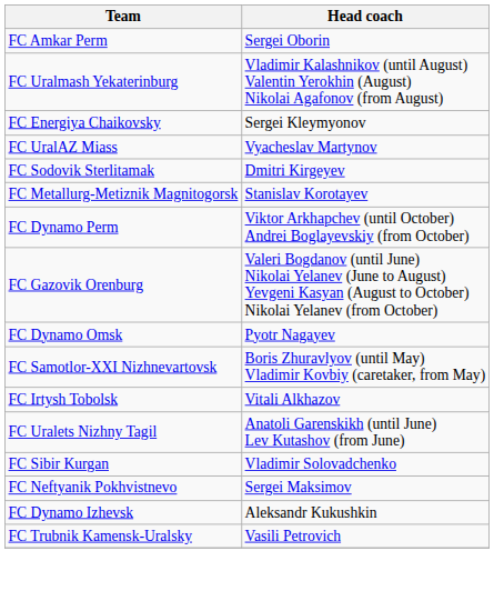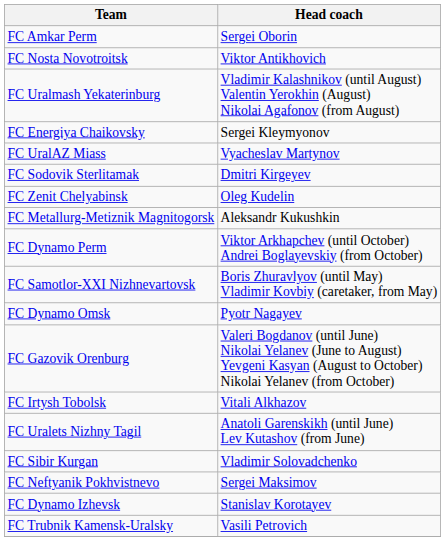 <table class="wikitable">
 <tr>
 <th>Team</th>
 <th>Head coach</th>
 </tr>
 <tr>
 <td><a href='#'>FC Amkar Perm</a></td>
 <td><a href='#'>Sergei Oborin</a></td>
+</tr>
+<tr>
+<td><a href='#'>FC Nosta Novotroitsk</a></td>
+<td><a href='#'>Viktor Antikhovich</a></td>
 </tr>
 <tr>
 <td><a href='#'>FC Uralmash Yekaterinburg</a></td>
 <td><a href='#'>Vladimir Kalashnikov</a> (until August)<br><a href='#'>Valentin Yerokhin</a> (August)<br><a href='#'>Nikolai Agafonov</a> (from August)</td>
 </tr>
 <tr>
 <td><a href='#'>FC Energiya Chaikovsky</a></td>
 <td>Sergei Kleymyonov</td>
 </tr>
 <tr>
 <td><a href='#'>FC UralAZ Miass</a></td>
 <td><a href='#'>Vyacheslav Martynov</a></td>
 </tr>
 <tr>
 <td><a href='#'>FC Sodovik Sterlitamak</a></td>
 <td><a href='#'>Dmitri Kirgeyev</a></td>
 </tr>
 <tr>
+<td><a href='#'>FC Zenit Chelyabinsk</a></td>
+<td><a href='#'>Oleg Kudelin</a></td>
+</tr>
+<tr>
 <td><a href='#'>FC Metallurg-Metiznik Magnitogorsk</a></td>
-<td><a href='#'>Stanislav Korotayev</a></td>
+<td>Aleksandr Kukushkin</td>
 </tr>
 <tr>
 <td><a href='#'>FC Dynamo Perm</a></td>
 <td><a href='#'>Viktor Arkhapchev</a> (until October)<br><a href='#'>Andrei Boglayevskiy</a> (from October)</td>
 </tr>
 <tr>
-<td><a href='#'>FC Gazovik Orenburg</a></td>
-<td><a href='#'>Valeri Bogdanov</a> (until June)<br><a href='#'>Nikolai Yelanev</a> (June to August)<br><a href='#'>Yevgeni Kasyan</a> (August to October)<br>Nikolai Yelanev (from October)</td>
+<td><a href='#'>FC Samotlor-XXI Nizhnevartovsk</a></td>
+<td><a href='#'>Boris Zhuravlyov</a> (until May)<br><a href='#'>Vladimir Kovbiy</a> (caretaker, from May)</td>
 </tr>
 <tr>
 <td><a href='#'>FC Dynamo Omsk</a></td>
 <td><a href='#'>Pyotr Nagayev</a></td>
 </tr>
 <tr>
-<td><a href='#'>FC Samotlor-XXI Nizhnevartovsk</a></td>
-<td><a href='#'>Boris Zhuravlyov</a> (until May)<br><a href='#'>Vladimir Kovbiy</a> (caretaker, from May)</td>
+<td><a href='#'>FC Gazovik Orenburg</a></td>
+<td><a href='#'>Valeri Bogdanov</a> (until June)<br><a href='#'>Nikolai Yelanev</a> (June to August)<br><a href='#'>Yevgeni Kasyan</a> (August to October)<br>Nikolai Yelanev (from October)</td>
 </tr>
 <tr>
 <td><a href='#'>FC Irtysh Tobolsk</a></td>
 <td><a href='#'>Vitali Alkhazov</a></td>
 </tr>
 <tr>
 <td><a href='#'>FC Uralets Nizhny Tagil</a></td>
 <td><a href='#'>Anatoli Garenskikh</a> (until June)<br><a href='#'>Lev Kutashov</a> (from June)</td>
 </tr>
 <tr>
 <td><a href='#'>FC Sibir Kurgan</a></td>
 <td><a href='#'>Vladimir Solovadchenko</a></td>
 </tr>
 <tr>
 <td><a href='#'>FC Neftyanik Pokhvistnevo</a></td>
 <td><a href='#'>Sergei Maksimov</a></td>
 </tr>
 <tr>
 <td><a href='#'>FC Dynamo Izhevsk</a></td>
-<td>Aleksandr Kukushkin</td>
+<td><a href='#'>Stanislav Korotayev</a></td>
 </tr>
 <tr>
 <td><a href='#'>FC Trubnik Kamensk-Uralsky</a></td>
 <td><a href='#'>Vasili Petrovich</a></td>
 </tr>
 <tr>
 </tr>
 </table>
